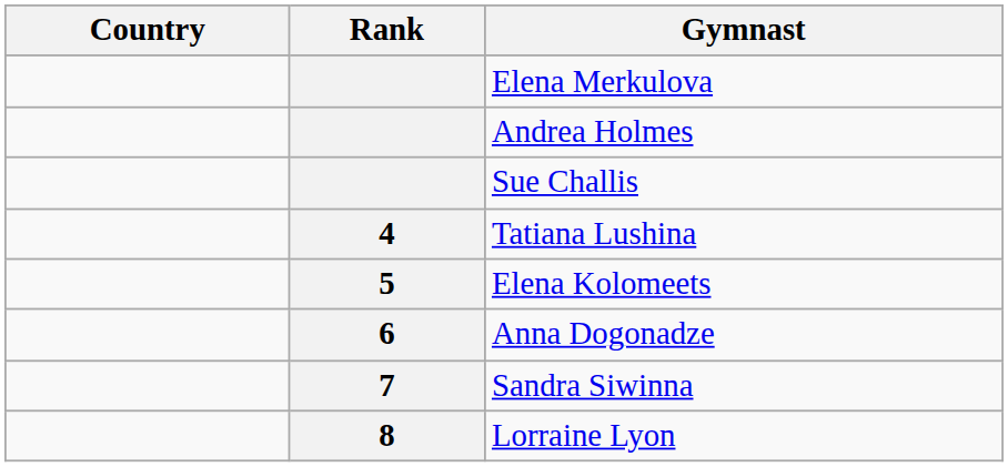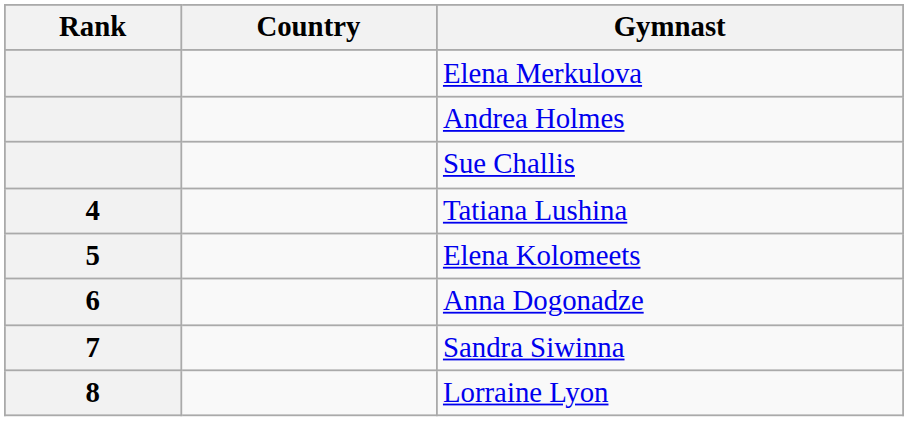 <table class="wikitable" width=500>
 <tr bgcolor="#efefef">
+<th>Rank</th>
 <th>Country</th>
-<th>Rank</th>
 <th>Gymnast</th>
 </tr>
 <tr>
+<th></th>
 <td></td>
-<th></th>
 <td><a href='#'>Elena Merkulova</a></td>
 </tr>
 <tr>
+<th></th>
 <td></td>
-<th></th>
 <td><a href='#'>Andrea Holmes</a></td>
 </tr>
 <tr>
+<th></th>
 <td></td>
-<th></th>
 <td><a href='#'>Sue Challis</a></td>
 </tr>
 <tr>
+<th>4</th>
 <td></td>
-<th>4</th>
 <td><a href='#'>Tatiana Lushina</a></td>
 </tr>
 <tr>
+<th>5</th>
 <td></td>
-<th>5</th>
 <td><a href='#'>Elena Kolomeets</a></td>
 </tr>
 <tr>
+<th>6</th>
 <td></td>
-<th>6</th>
 <td><a href='#'>Anna Dogonadze</a></td>
 </tr>
 <tr>
+<th>7</th>
 <td></td>
-<th>7</th>
 <td><a href='#'>Sandra Siwinna</a></td>
 </tr>
 <tr>
+<th>8</th>
 <td></td>
-<th>8</th>
 <td><a href='#'>Lorraine Lyon</a></td>
 </tr>
 </table>
